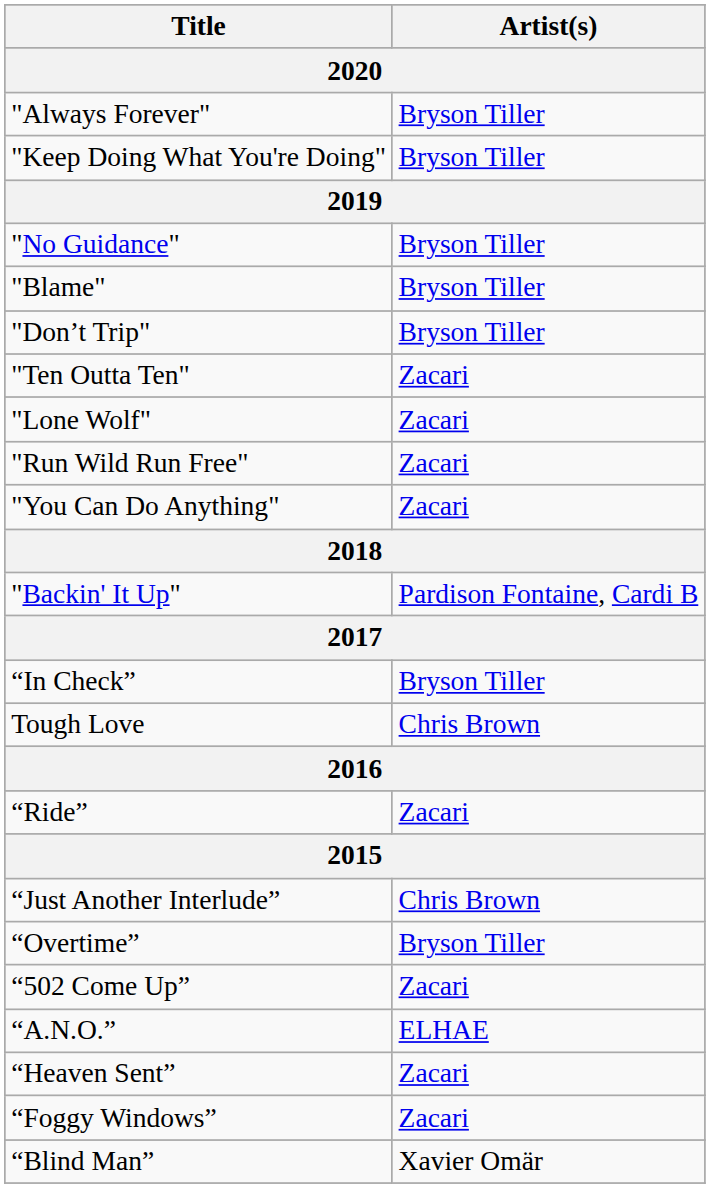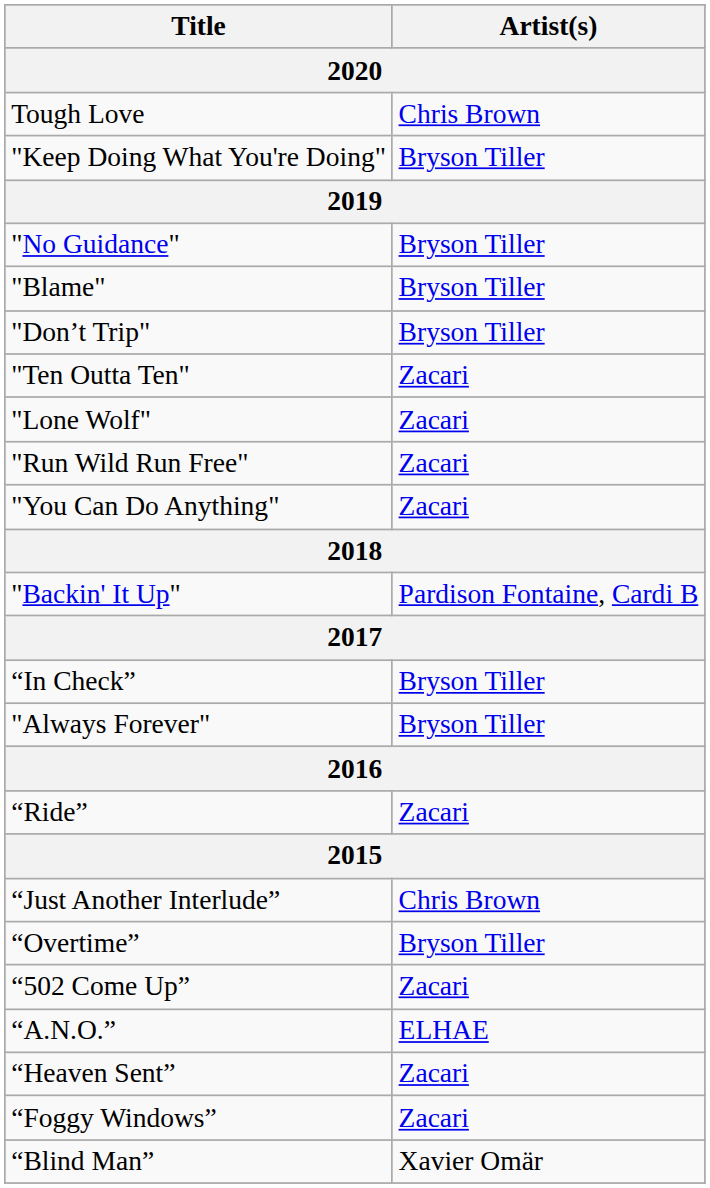 <table class="wikitable">
 <tr>
 <th>Title</th>
 <th>Artist(s)</th>
 </tr>
 <tr>
 <th colspan="2">2020</th>
 </tr>
 <tr>
-<td>"Always Forever"</td>
-<td><a href='#'>Bryson Tiller</a></td>
+<td>Tough Love</td>
+<td><a href='#'>Chris Brown</a></td>
 </tr>
 <tr>
 <td>"Keep Doing What You're Doing"</td>
 <td><a href='#'>Bryson Tiller</a></td>
 </tr>
 <tr>
 <th colspan="2">2019</th>
 </tr>
 <tr>
 <td>"<a href='#'>No Guidance</a>"</td>
 <td><a href='#'>Bryson Tiller</a></td>
 </tr>
 <tr>
 <td>"Blame"</td>
 <td><a href='#'>Bryson Tiller</a></td>
 </tr>
 <tr>
 <td>"Don’t Trip"</td>
 <td><a href='#'>Bryson Tiller</a></td>
 </tr>
 <tr>
 <td>"Ten Outta Ten"</td>
 <td><a href='#'>Zacari</a></td>
 </tr>
 <tr>
 <td>"Lone Wolf"</td>
 <td><a href='#'>Zacari</a></td>
 </tr>
 <tr>
 <td>"Run Wild Run Free"</td>
 <td><a href='#'>Zacari</a></td>
 </tr>
 <tr>
 <td>"You Can Do Anything"</td>
 <td><a href='#'>Zacari</a></td>
 </tr>
 <tr>
 <th colspan="2">2018</th>
 </tr>
 <tr>
 <td>"<a href='#'>Backin' It Up</a>"</td>
 <td><a href='#'>Pardison Fontaine</a>, <a href='#'>Cardi B</a></td>
 </tr>
 <tr>
 <th colspan="2">2017</th>
 </tr>
 <tr>
 <td>“In Check”</td>
 <td><a href='#'>Bryson Tiller</a></td>
 </tr>
 <tr>
-<td>Tough Love</td>
-<td><a href='#'>Chris Brown</a></td>
+<td>"Always Forever"</td>
+<td><a href='#'>Bryson Tiller</a></td>
 </tr>
 <tr>
 <th colspan="2">2016</th>
 </tr>
 <tr>
 <td>“Ride”</td>
 <td><a href='#'>Zacari</a></td>
 </tr>
 <tr>
 <th colspan="2">2015</th>
 </tr>
 <tr>
 <td>“Just Another Interlude”</td>
 <td><a href='#'>Chris Brown</a></td>
 </tr>
 <tr>
 <td>“Overtime”</td>
 <td><a href='#'>Bryson Tiller</a></td>
 </tr>
 <tr>
 <td>“502 Come Up”</td>
 <td><a href='#'>Zacari</a></td>
 </tr>
 <tr>
 <td>“A.N.O.”</td>
 <td><a href='#'>ELHAE</a></td>
 </tr>
 <tr>
 <td>“Heaven Sent”</td>
 <td><a href='#'>Zacari</a></td>
 </tr>
 <tr>
 <td>“Foggy Windows”</td>
 <td><a href='#'>Zacari</a></td>
 </tr>
 <tr>
 <td>“Blind Man”</td>
 <td>Xavier Omär</td>
 </tr>
 </table>
